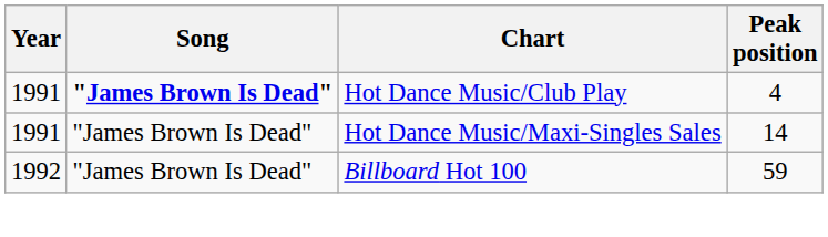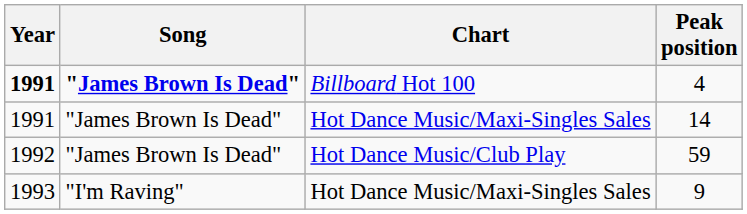 <table class="wikitable">
 <tr>
 <th align="left">Year</th>
 <th align="left">Song</th>
 <th align="left">Chart</th>
 <th align="center">Peak<br>position</th>
 </tr>
 <tr>
-<td align="left">1991</td>
+<td align="left"><strong>1991</strong></td>
 <td align="left"><strong>"<a href='#'>James Brown Is Dead</a>"</strong></td>
-<td align="left"><a href='#'>Hot Dance Music/Club Play</a></td>
+<td align="left"><a href='#'><em>Billboard</em> Hot 100</a></td>
 <td align="center">4</td>
 </tr>
 <tr>
 <td align="left">1991</td>
 <td align="left">"James Brown Is Dead"</td>
 <td align="left"><a href='#'>Hot Dance Music/Maxi-Singles Sales</a></td>
 <td align="center">14</td>
 </tr>
 <tr>
 <td align="left">1992</td>
 <td align="left">"James Brown Is Dead"</td>
-<td align="left"><a href='#'><em>Billboard</em> Hot 100</a></td>
+<td align="left"><a href='#'>Hot Dance Music/Club Play</a></td>
 <td align="center">59</td>
 </tr>
+<tr>
+<td align="left">1993</td>
+<td align="left">"I'm Raving"</td>
+<td align="left">Hot Dance Music/Maxi-Singles Sales</td>
+<td align="center">9</td>
+</tr>
 </table>
